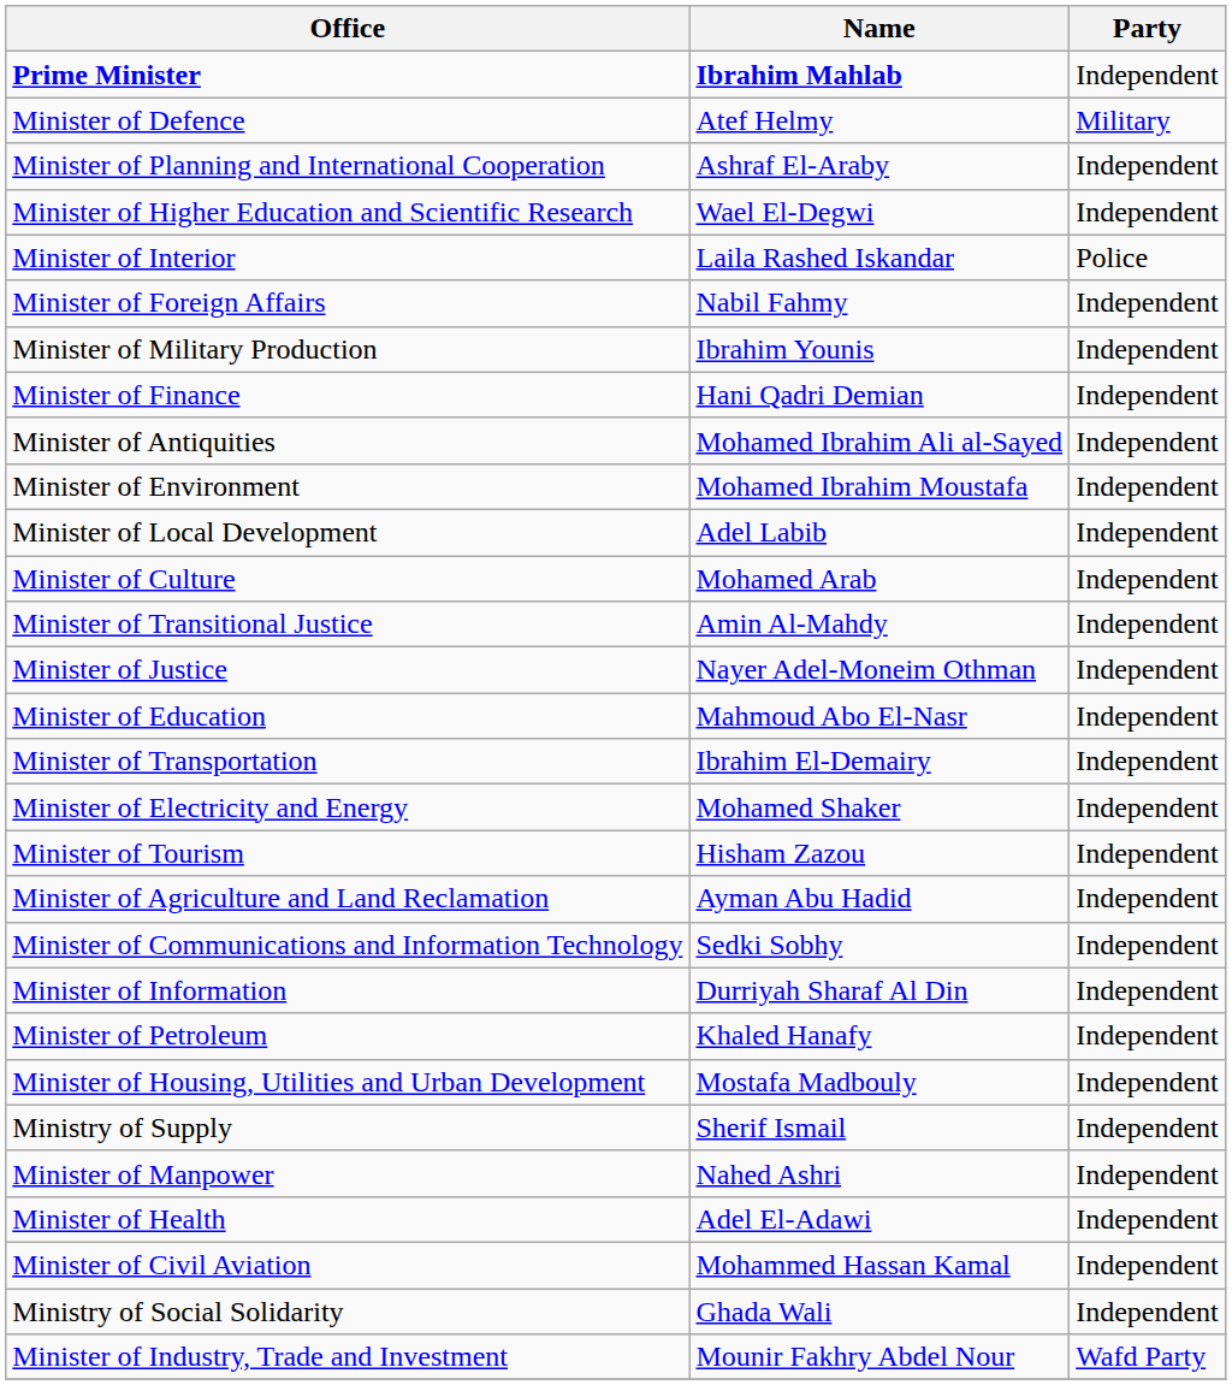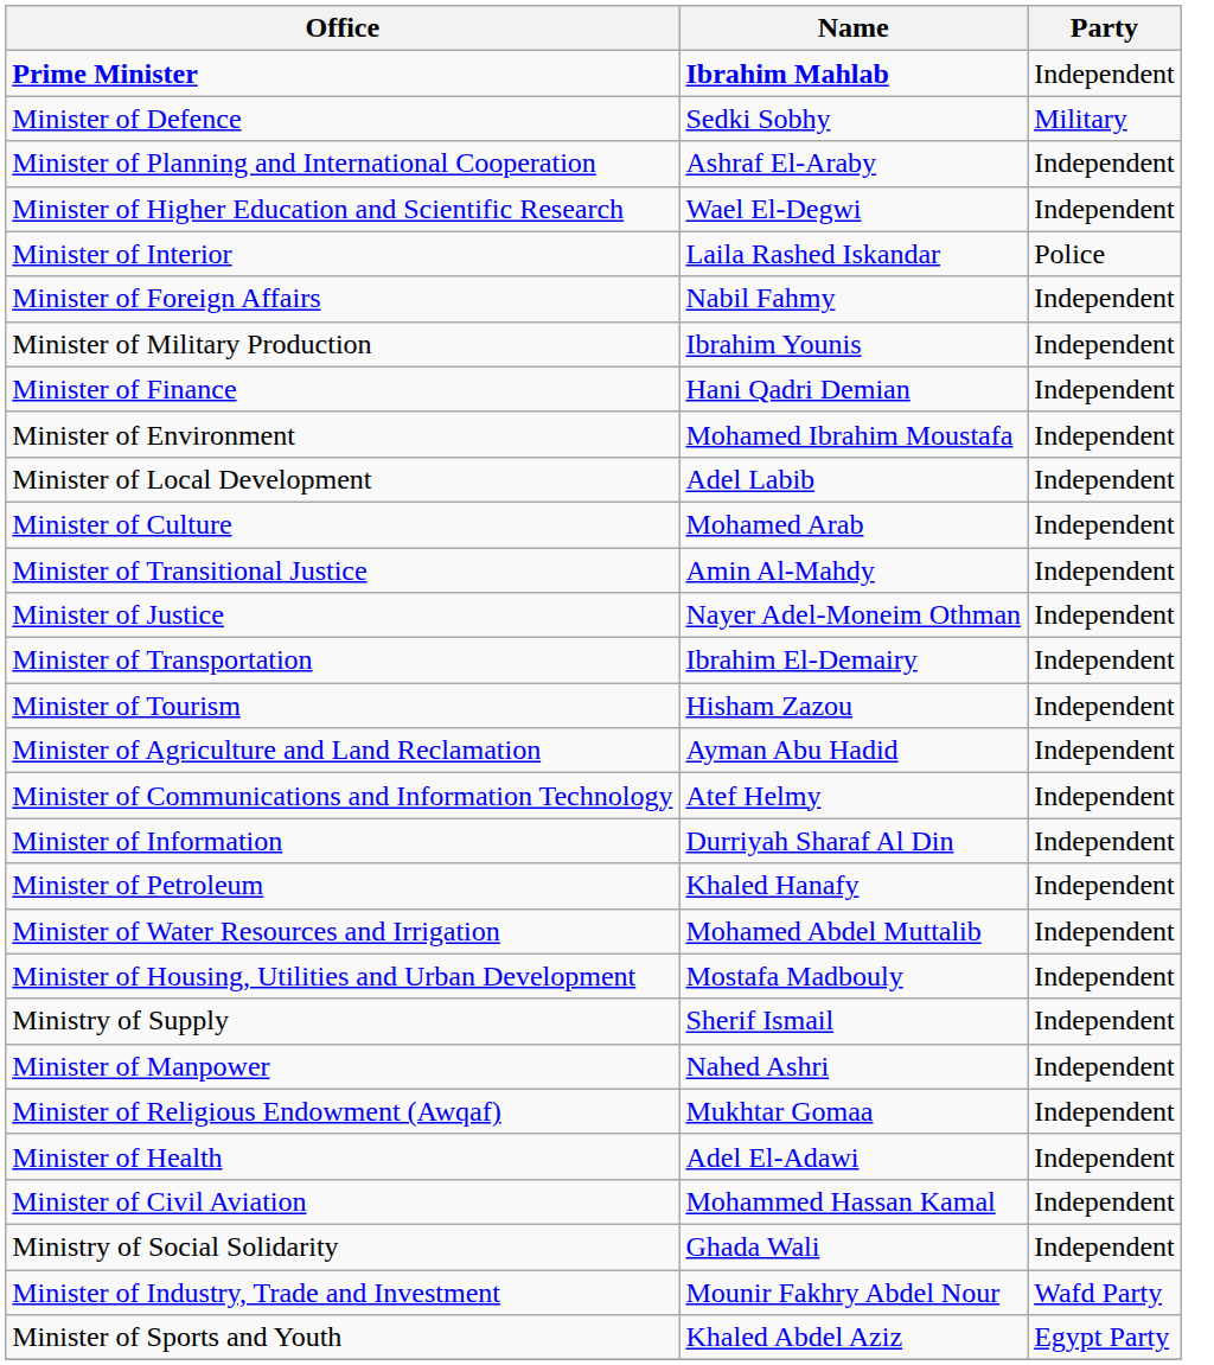 <table class="wikitable">
 <tr>
 <th>Office</th>
 <th>Name</th>
 <th>Party</th>
 </tr>
 <tr>
 <td><strong><a href='#'>Prime Minister</a></strong></td>
 <td><strong><a href='#'>Ibrahim Mahlab</a></strong></td>
 <td>Independent</td>
 </tr>
 <tr>
 <td><a href='#'>Minister of Defence</a></td>
-<td><a href='#'>Atef Helmy</a></td>
+<td><a href='#'>Sedki Sobhy</a></td>
 <td><a href='#'>Military</a></td>
 </tr>
 <tr>
 <td><a href='#'>Minister of Planning and International Cooperation</a></td>
 <td><a href='#'>Ashraf El-Araby</a></td>
 <td>Independent</td>
 </tr>
 <tr>
 <td><a href='#'>Minister of Higher Education and Scientific Research</a></td>
 <td><a href='#'>Wael El-Degwi</a></td>
 <td>Independent</td>
 </tr>
 <tr>
 <td><a href='#'>Minister of Interior</a></td>
 <td><a href='#'>Laila Rashed Iskandar</a></td>
 <td>Police</td>
 </tr>
 <tr>
 <td><a href='#'>Minister of Foreign Affairs</a></td>
 <td><a href='#'>Nabil Fahmy</a></td>
 <td>Independent</td>
 </tr>
 <tr>
 <td>Minister of Military Production</td>
 <td><a href='#'>Ibrahim Younis</a></td>
 <td>Independent</td>
 </tr>
 <tr>
 <td><a href='#'>Minister of Finance</a></td>
 <td><a href='#'>Hani Qadri Demian</a></td>
 <td>Independent</td>
 </tr>
 <tr>
-<td>Minister of Antiquities</td>
-<td><a href='#'>Mohamed Ibrahim Ali al-Sayed</a></td>
-<td>Independent</td>
-</tr>
-<tr>
 <td>Minister of Environment</td>
 <td><a href='#'>Mohamed Ibrahim Moustafa</a></td>
 <td>Independent</td>
 </tr>
 <tr>
 <td>Minister of Local Development</td>
 <td><a href='#'>Adel Labib</a></td>
 <td>Independent</td>
 </tr>
 <tr>
 <td><a href='#'>Minister of Culture</a></td>
 <td><a href='#'>Mohamed Arab</a></td>
 <td>Independent</td>
 </tr>
 <tr>
 <td><a href='#'>Minister of Transitional Justice</a></td>
 <td><a href='#'>Amin Al-Mahdy</a></td>
 <td>Independent</td>
 </tr>
 <tr>
 <td><a href='#'>Minister of Justice</a></td>
 <td><a href='#'>Nayer Adel-Moneim Othman</a></td>
 <td>Independent</td>
 </tr>
 <tr>
-<td><a href='#'>Minister of Education</a></td>
-<td><a href='#'>Mahmoud Abo El-Nasr</a></td>
-<td>Independent</td>
-</tr>
-<tr>
 <td><a href='#'>Minister of Transportation</a></td>
 <td><a href='#'>Ibrahim El-Demairy</a></td>
-<td>Independent</td>
-</tr>
-<tr>
-<td><a href='#'>Minister of Electricity and Energy</a></td>
-<td><a href='#'>Mohamed Shaker</a></td>
 <td>Independent</td>
 </tr>
 <tr>
 <td><a href='#'>Minister of Tourism</a></td>
 <td><a href='#'>Hisham Zazou</a></td>
 <td>Independent</td>
 </tr>
 <tr>
 <td><a href='#'>Minister of Agriculture and Land Reclamation</a></td>
 <td><a href='#'>Ayman Abu Hadid</a></td>
 <td>Independent</td>
 </tr>
 <tr>
 <td><a href='#'>Minister of Communications and Information Technology</a></td>
-<td><a href='#'>Sedki Sobhy</a></td>
+<td><a href='#'>Atef Helmy</a></td>
 <td>Independent</td>
 </tr>
 <tr>
 <td><a href='#'>Minister of Information</a></td>
 <td><a href='#'>Durriyah Sharaf Al Din</a></td>
 <td>Independent</td>
 </tr>
 <tr>
 <td><a href='#'>Minister of Petroleum</a></td>
 <td><a href='#'>Khaled Hanafy</a></td>
+<td>Independent</td>
+</tr>
+<tr>
+<td><a href='#'>Minister of Water Resources and Irrigation</a></td>
+<td><a href='#'>Mohamed Abdel Muttalib</a></td>
 <td>Independent</td>
 </tr>
 <tr>
 <td><a href='#'>Minister of Housing, Utilities and Urban Development</a></td>
 <td><a href='#'>Mostafa Madbouly</a></td>
 <td>Independent</td>
 </tr>
 <tr>
 <td>Ministry of Supply</td>
 <td><a href='#'>Sherif Ismail</a></td>
 <td>Independent</td>
 </tr>
 <tr>
 <td><a href='#'>Minister of Manpower</a></td>
 <td><a href='#'>Nahed Ashri</a></td>
+<td>Independent</td>
+</tr>
+<tr>
+<td><a href='#'>Minister of Religious Endowment (Awqaf)</a></td>
+<td><a href='#'>Mukhtar Gomaa</a></td>
 <td>Independent</td>
 </tr>
 <tr>
 <td><a href='#'>Minister of Health</a></td>
 <td><a href='#'>Adel El-Adawi</a></td>
 <td>Independent</td>
 </tr>
 <tr>
 <td><a href='#'>Minister of Civil Aviation</a></td>
 <td><a href='#'>Mohammed Hassan Kamal</a></td>
 <td>Independent</td>
 </tr>
 <tr>
 <td>Ministry of Social Solidarity</td>
 <td><a href='#'>Ghada Wali</a></td>
 <td>Independent</td>
 </tr>
 <tr>
 <td><a href='#'>Minister of Industry, Trade and Investment</a></td>
 <td><a href='#'>Mounir Fakhry Abdel Nour</a></td>
 <td><a href='#'>Wafd Party</a></td>
 </tr>
 <tr>
+<td>Minister of Sports and Youth</td>
+<td><a href='#'>Khaled Abdel Aziz</a></td>
+<td><a href='#'>Egypt Party</a></td>
+</tr>
+<tr>
 </tr>
 </table>
